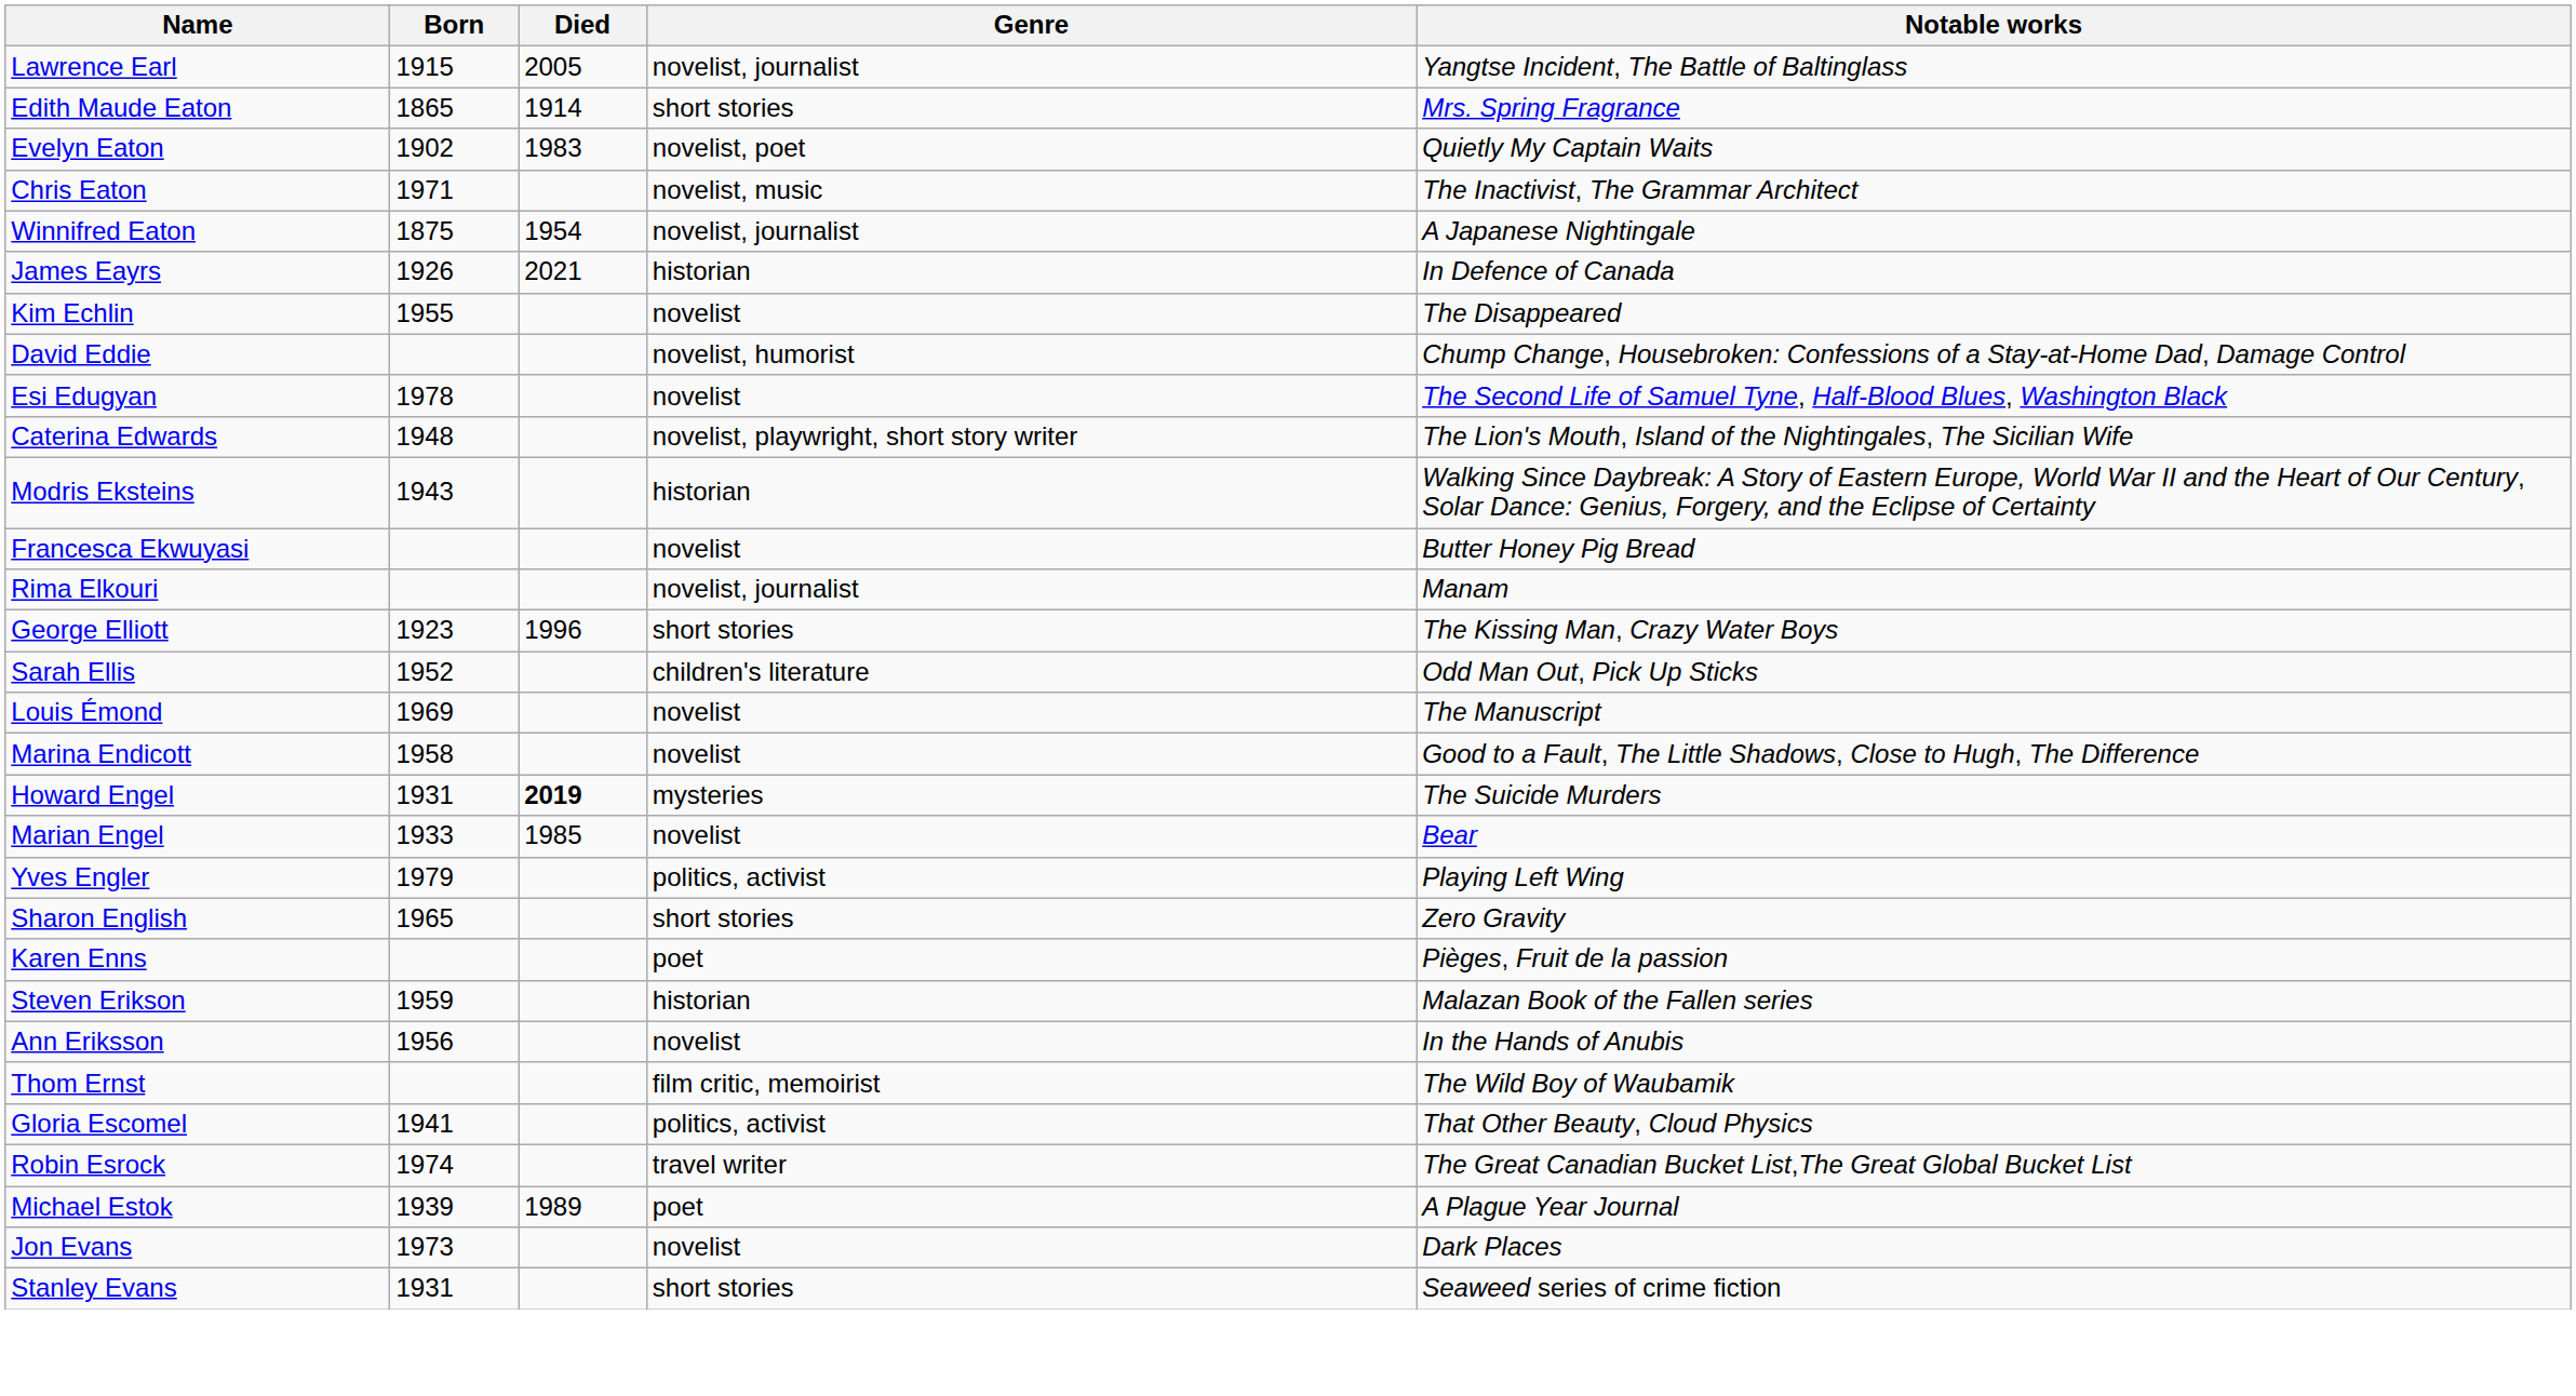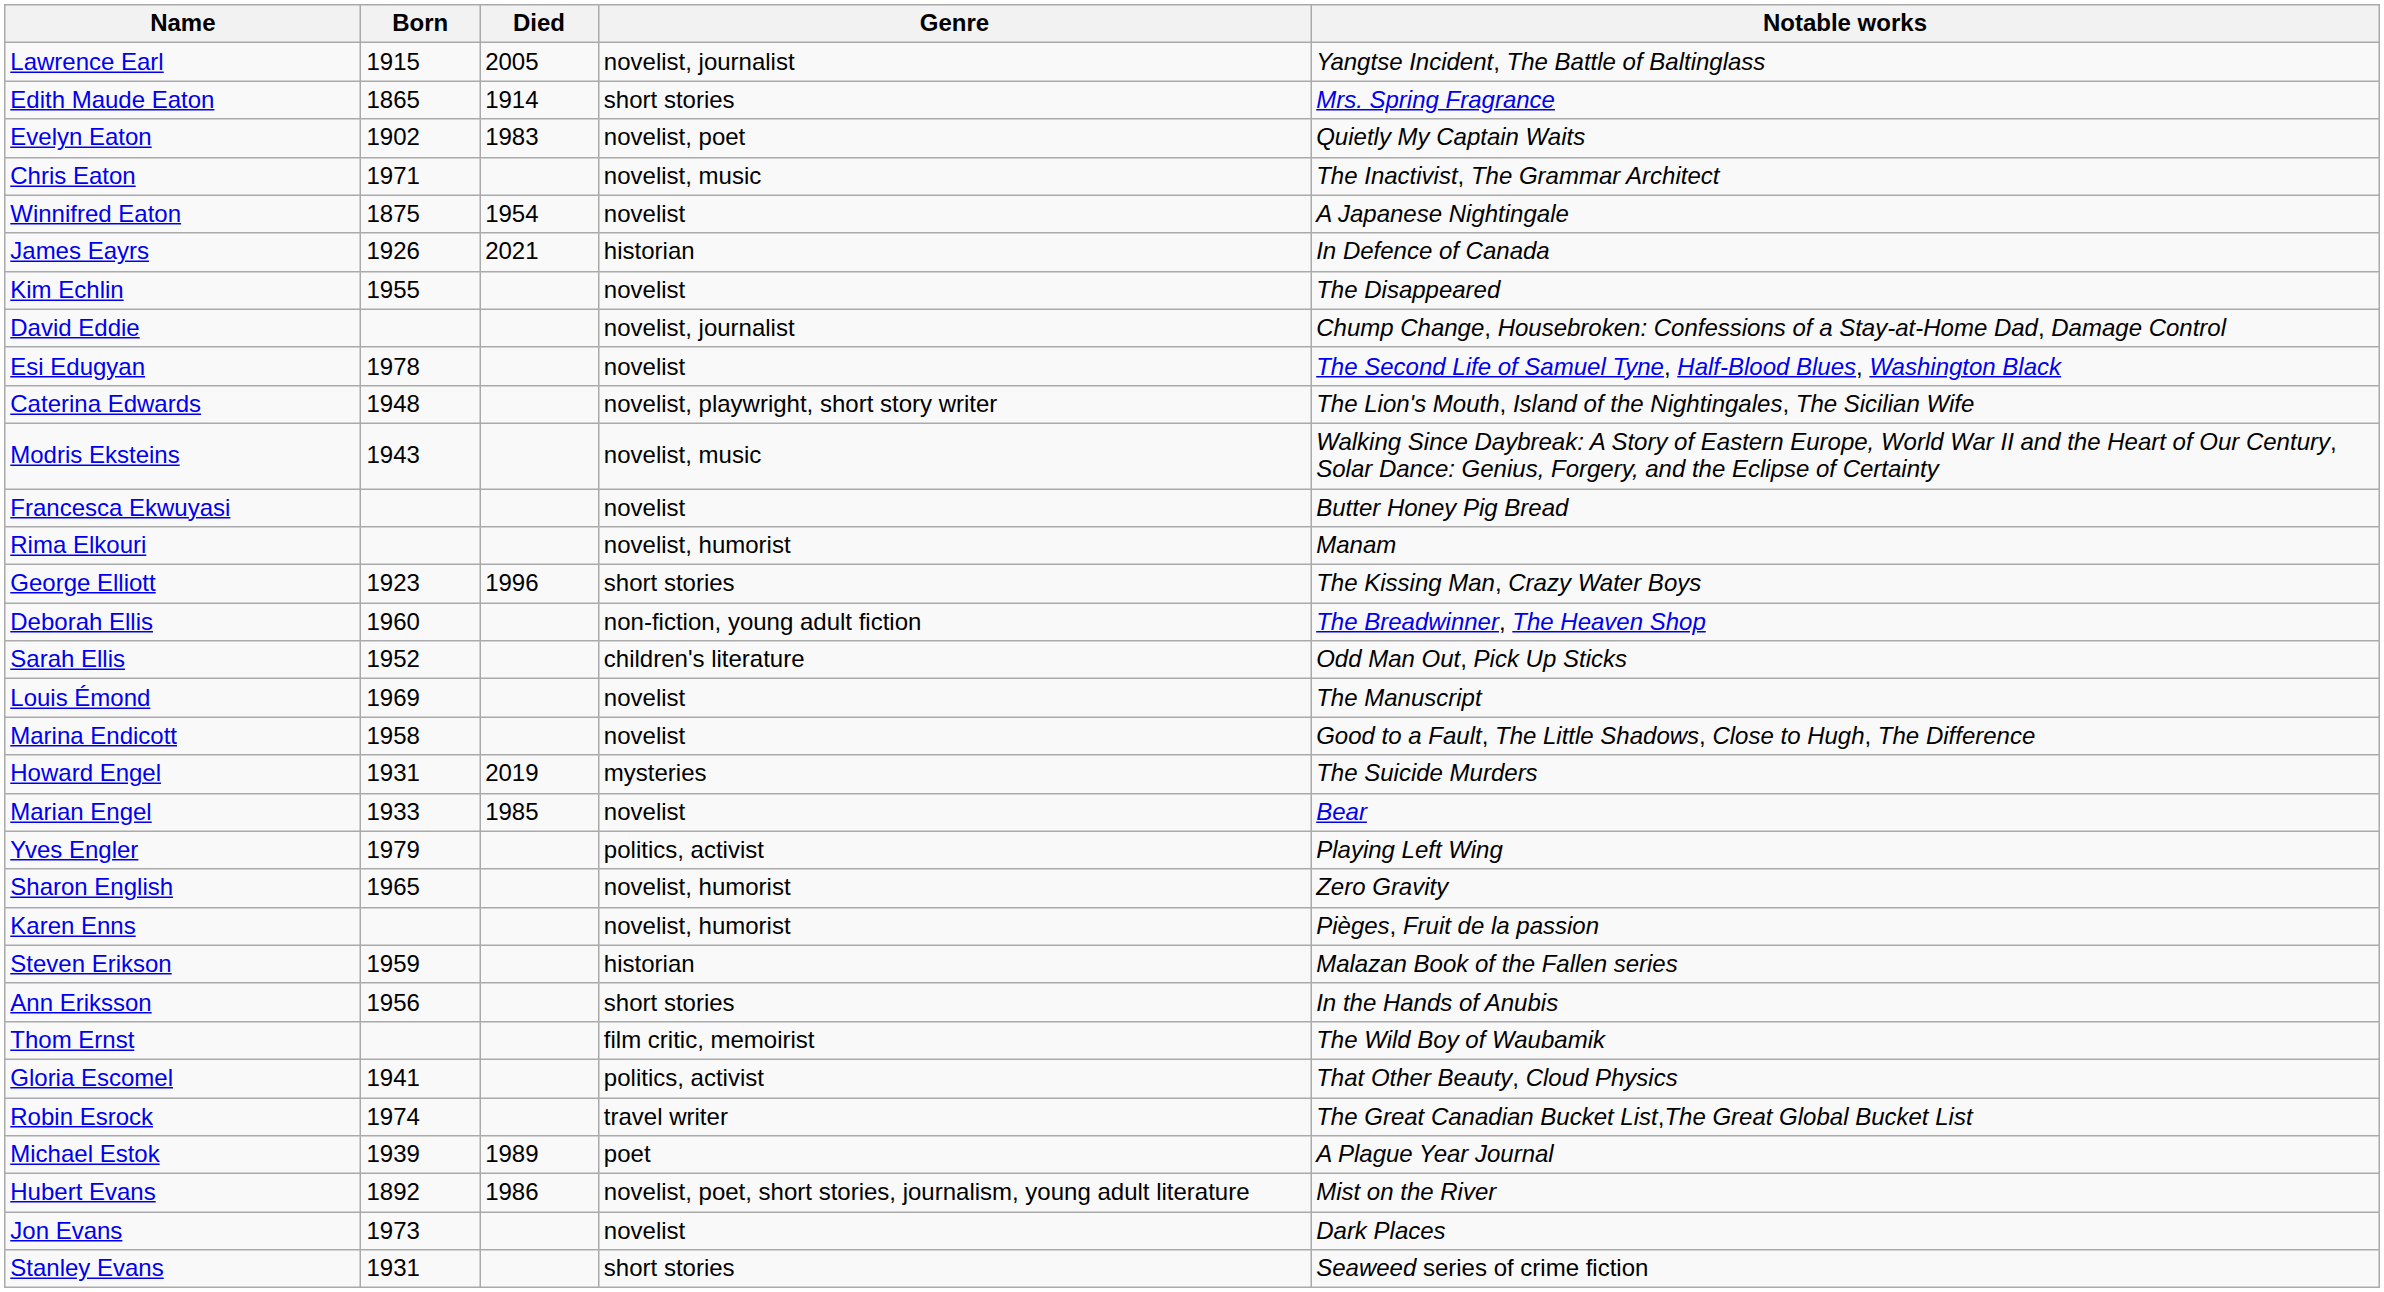 <table class="wikitable sortable" style="text-align:left; line-height:18px; width:100%;">
 <tr>
 <th scope="col" style="width:15%;">Name</th>
 <th scope="col" style="width:5%;">Born</th>
 <th scope="col" style="width:5%;">Died</th>
 <th scope="col" style="width:30%;">Genre</th>
 <th scope="col" style="width:45%;">Notable works</th>
 </tr>
 <tr>
 <td scope="row"><a href='#'>Lawrence Earl</a></td>
 <td>1915</td>
 <td>2005</td>
 <td>novelist, journalist</td>
 <td><em>Yangtse Incident</em>, <em>The Battle of Baltinglass</em></td>
 </tr>
 <tr>
 <td scope="row"><a href='#'>Edith Maude Eaton</a></td>
 <td>1865</td>
 <td>1914</td>
 <td>short stories</td>
 <td><em><a href='#'>Mrs. Spring Fragrance</a></em></td>
 </tr>
 <tr>
 <td scope="row"><a href='#'>Evelyn Eaton</a></td>
 <td>1902</td>
 <td>1983</td>
 <td>novelist, poet</td>
 <td><em>Quietly My Captain Waits</em></td>
 </tr>
 <tr>
 <td scope="row"><a href='#'>Chris Eaton</a></td>
 <td>1971</td>
 <td></td>
 <td>novelist, music</td>
 <td><em>The Inactivist</em>, <em>The Grammar Architect</em></td>
 </tr>
 <tr>
 <td scope="row"><a href='#'>Winnifred Eaton</a></td>
 <td>1875</td>
 <td>1954</td>
-<td>novelist, journalist</td>
+<td>novelist</td>
 <td><em>A Japanese Nightingale</em></td>
 </tr>
 <tr>
 <td scope="row"><a href='#'>James Eayrs</a></td>
 <td>1926</td>
 <td>2021</td>
 <td>historian</td>
 <td><em>In Defence of Canada</em></td>
 </tr>
 <tr>
 <td scope="row"><a href='#'>Kim Echlin</a></td>
 <td>1955</td>
 <td></td>
 <td>novelist</td>
 <td><em>The Disappeared</em></td>
 </tr>
 <tr>
 <td scope="row"><a href='#'>David Eddie</a></td>
 <td></td>
 <td></td>
-<td>novelist, humorist</td>
+<td>novelist, journalist</td>
 <td><em>Chump Change</em>, <em>Housebroken: Confessions of a Stay-at-Home Dad</em>, <em>Damage Control</em></td>
 </tr>
 <tr>
 <td scope="row"><a href='#'>Esi Edugyan</a></td>
 <td>1978</td>
 <td></td>
 <td>novelist</td>
 <td><em><a href='#'>The Second Life of Samuel Tyne</a></em>, <em><a href='#'>Half-Blood Blues</a></em>, <em><a href='#'>Washington Black</a></em></td>
 </tr>
 <tr>
 <td scope=><a href='#'>Caterina Edwards</a></td>
 <td>1948</td>
 <td></td>
 <td>novelist, playwright, short story writer</td>
 <td><em> The Lion's Mouth</em>, <em>Island of the Nightingales</em>, <em>The Sicilian Wife</em></td>
 </tr>
 <tr>
 <td scope="row"><a href='#'>Modris Eksteins</a></td>
 <td>1943</td>
 <td></td>
-<td>historian</td>
+<td>novelist, music</td>
 <td><em>Walking Since Daybreak: A Story of Eastern Europe, World War II and the Heart of Our Century</em>, <em>Solar Dance: Genius, Forgery, and the Eclipse of Certainty</em></td>
 </tr>
 <tr>
 <td scope="row"><a href='#'>Francesca Ekwuyasi</a></td>
 <td></td>
 <td></td>
 <td>novelist</td>
 <td><em>Butter Honey Pig Bread</em></td>
 </tr>
 <tr>
 <td scope="row"><a href='#'>Rima Elkouri</a></td>
 <td></td>
 <td></td>
-<td>novelist, journalist</td>
+<td>novelist, humorist</td>
 <td><em>Manam</em></td>
 </tr>
 <tr>
 <td scope="row"><a href='#'>George Elliott</a></td>
 <td>1923</td>
 <td>1996</td>
 <td>short stories</td>
 <td><em>The Kissing Man</em>, <em>Crazy Water Boys</em></td>
+</tr>
+<tr>
+<td scope="row"><a href='#'>Deborah Ellis</a></td>
+<td>1960</td>
+<td></td>
+<td>non-fiction, young adult fiction</td>
+<td><em><a href='#'>The Breadwinner</a></em>, <em><a href='#'>The Heaven Shop</a></em></td>
 </tr>
 <tr>
 <td><a href='#'>Sarah Ellis</a></td>
 <td>1952</td>
 <td></td>
 <td>children's literature</td>
 <td><em>Odd Man Out</em>, <em>Pick Up Sticks</em></td>
 </tr>
 <tr>
 <td scope="row"><a href='#'>Louis Émond</a></td>
 <td>1969</td>
 <td></td>
 <td>novelist</td>
 <td><em>The Manuscript</em></td>
 </tr>
 <tr>
 <td scope="row"><a href='#'>Marina Endicott</a></td>
 <td>1958</td>
 <td></td>
 <td>novelist</td>
 <td><em>Good to a Fault</em>, <em>The Little Shadows</em>, <em>Close to Hugh</em>, <em>The Difference</em></td>
 </tr>
 <tr>
 <td scope="row"><a href='#'>Howard Engel</a></td>
 <td>1931</td>
-<td><strong>2019</strong></td>
+<td>2019</td>
 <td>mysteries</td>
 <td><em>The Suicide Murders</em></td>
 </tr>
 <tr>
 <td scope="row"><a href='#'>Marian Engel</a></td>
 <td>1933</td>
 <td>1985</td>
 <td>novelist</td>
 <td><em><a href='#'>Bear</a></em></td>
 </tr>
 <tr>
 <td scope="row"><a href='#'>Yves Engler</a></td>
 <td>1979</td>
 <td></td>
 <td>politics, activist</td>
 <td><em>Playing Left Wing</em></td>
 </tr>
 <tr>
 <td scope="row"><a href='#'>Sharon English</a></td>
 <td>1965</td>
 <td></td>
-<td>short stories</td>
+<td>novelist, humorist</td>
 <td><em>Zero Gravity</em></td>
 </tr>
 <tr>
 <td scope="row"><a href='#'>Karen Enns</a></td>
 <td></td>
 <td></td>
-<td>poet</td>
+<td>novelist, humorist</td>
 <td><em>Pièges</em>, <em>Fruit de la passion</em></td>
 </tr>
 <tr>
 <td scope="row"><a href='#'>Steven Erikson</a></td>
 <td>1959</td>
 <td></td>
 <td>historian</td>
 <td><em>Malazan Book of the Fallen series</em></td>
 </tr>
 <tr>
 <td scope="row"><a href='#'>Ann Eriksson</a></td>
 <td>1956</td>
 <td></td>
-<td>novelist</td>
+<td>short stories</td>
 <td><em>In the Hands of Anubis</em></td>
 </tr>
 <tr>
 <td scope="row"><a href='#'>Thom Ernst</a></td>
 <td></td>
 <td></td>
 <td>film critic, memoirist</td>
 <td><em>The Wild Boy of Waubamik</em></td>
 </tr>
 <tr>
 <td scope="row"><a href='#'>Gloria Escomel</a></td>
 <td>1941</td>
 <td></td>
 <td>politics, activist</td>
 <td><em>That Other Beauty</em>, <em>Cloud Physics</em></td>
 </tr>
 <tr>
 <td scope="row"><a href='#'>Robin Esrock</a></td>
 <td>1974</td>
 <td></td>
 <td>travel writer</td>
 <td><em>The Great Canadian Bucket List</em>,<em>The Great Global Bucket List</em></td>
 </tr>
 <tr>
 <td scope="row"><a href='#'>Michael Estok</a></td>
 <td>1939</td>
 <td>1989</td>
 <td>poet</td>
 <td><em>A Plague Year Journal</em></td>
 </tr>
 <tr>
+<td scope="row"><a href='#'>Hubert Evans</a></td>
+<td>1892</td>
+<td>1986</td>
+<td>novelist, poet, short stories, journalism, young adult literature</td>
+<td><em>Mist on the River</em></td>
+</tr>
+<tr>
 <td scope="row"><a href='#'>Jon Evans</a></td>
 <td>1973</td>
 <td></td>
 <td>novelist</td>
 <td><em>Dark Places</em></td>
 </tr>
 <tr>
 <td scope="row"><a href='#'>Stanley Evans</a></td>
 <td>1931</td>
 <td></td>
 <td>short stories</td>
 <td><em>Seaweed</em> series of crime fiction</td>
 </tr>
 </table>
